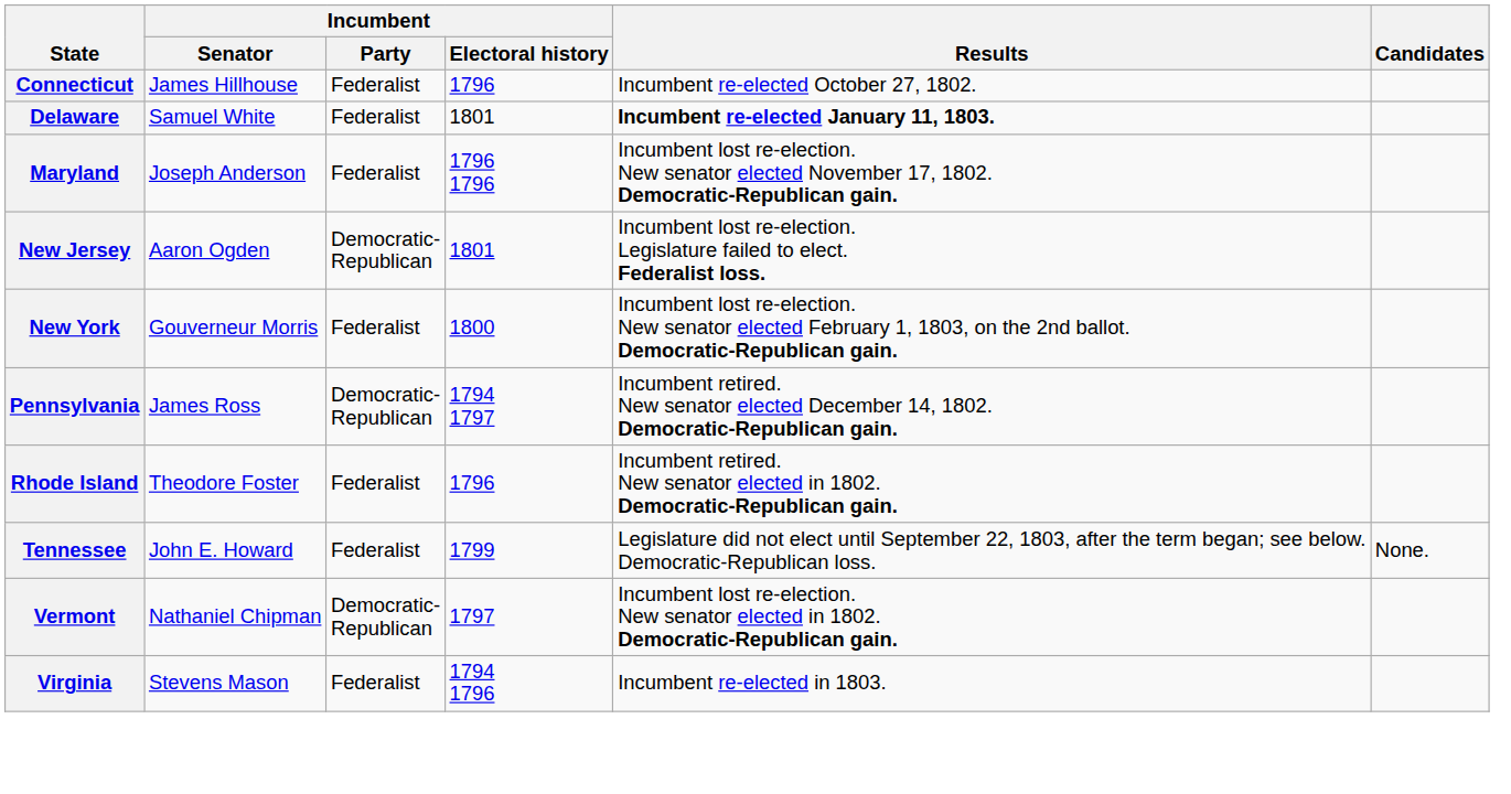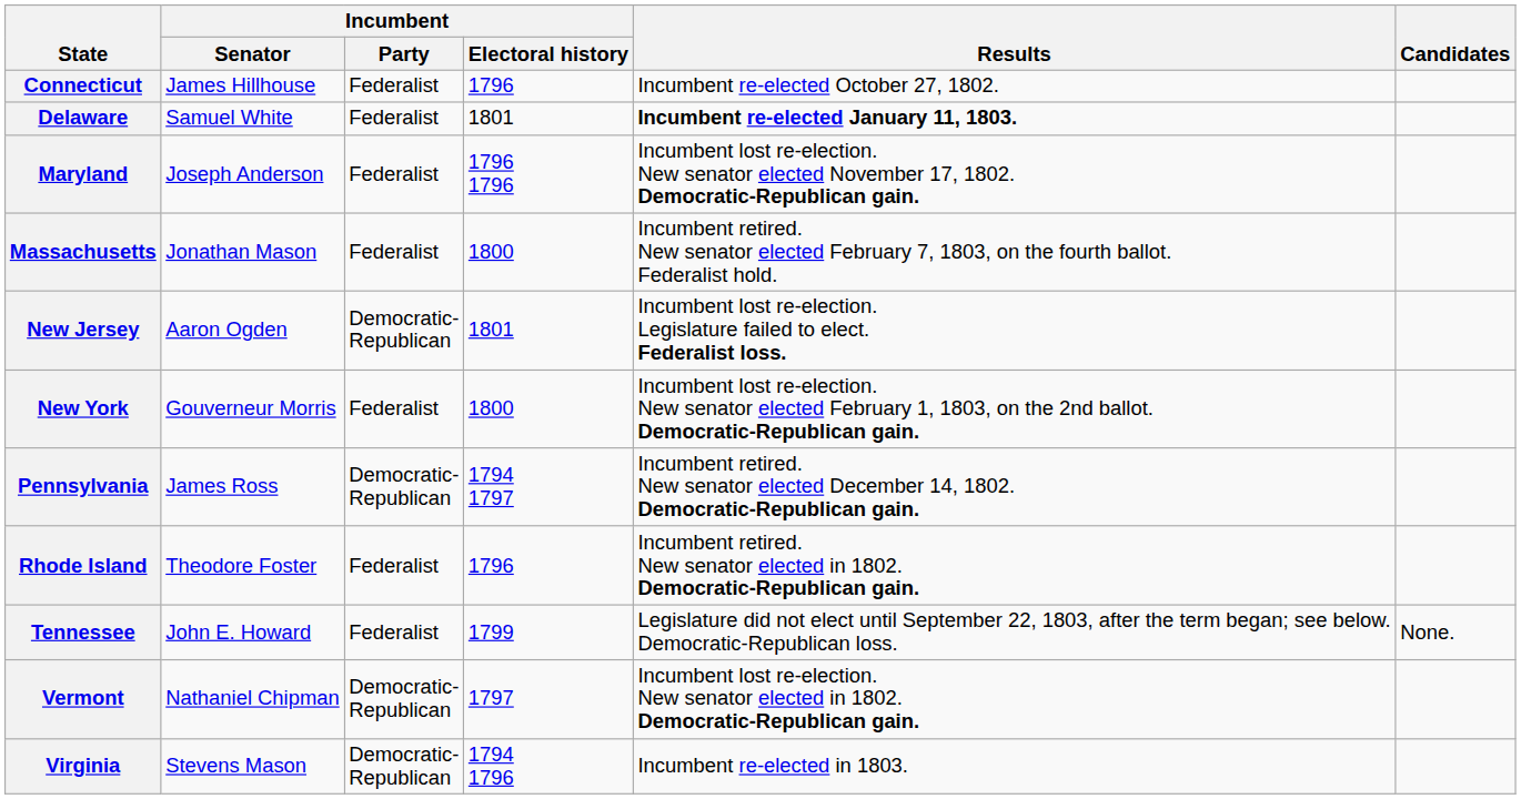 <table class=wikitable>
 <tr valign=bottom>
 <th rowspan=2>State</th>
 <th colspan=3>Incumbent</th>
 <th rowspan=2>Results</th>
 <th rowspan=2>Candidates</th>
 </tr>
 <tr>
 <th>Senator</th>
 <th>Party</th>
 <th>Electoral history</th>
 </tr>
 <tr>
 <th><a href='#'>Connecticut</a></th>
 <td><a href='#'>James Hillhouse</a></td>
 <td>Federalist</td>
 <td><a href='#'>1796</a></td>
 <td>Incumbent <a href='#'>re-elected</a> October 27, 1802.</td>
 <td nowrap></td>
 </tr>
 <tr>
 <th><a href='#'>Delaware</a></th>
 <td><a href='#'>Samuel White</a></td>
 <td>Federalist</td>
 <td>1801 </td>
 <td><strong>Incumbent <a href='#'>re-elected</a> January 11, 1803.</strong></td>
 <td nowrap></td>
 </tr>
 <tr>
 <th><a href='#'>Maryland</a></th>
 <td><a href='#'>Joseph Anderson</a></td>
 <td>Federalist</td>
 <td><a href='#'>1796 </a><br><a href='#'>1796</a></td>
 <td>Incumbent lost re-election.<br>New senator <a href='#'>elected</a> November 17, 1802.<br><strong>Democratic-Republican gain.</strong></td>
+<td nowrap></td>
+</tr>
+<tr>
+<th><a href='#'>Massachusetts</a></th>
+<td><a href='#'>Jonathan Mason</a></td>
+<td>Federalist</td>
+<td><a href='#'>1800 </a></td>
+<td>Incumbent retired.<br>New senator <a href='#'>elected</a> February 7, 1803, on the fourth ballot.<br>Federalist hold.</td>
 <td nowrap></td>
 </tr>
 <tr>
 <th><a href='#'>New Jersey</a></th>
 <td><a href='#'>Aaron Ogden</a></td>
 <td>Democratic-<br>Republican</td>
 <td><a href='#'>1801 </a></td>
 <td>Incumbent lost re-election.<br>Legislature failed to elect.<br><strong>Federalist loss.</strong></td>
 <td nowrap></td>
 </tr>
 <tr>
 <th><a href='#'>New York</a></th>
 <td><a href='#'>Gouverneur Morris</a></td>
 <td>Federalist</td>
 <td><a href='#'>1800 </a></td>
 <td>Incumbent lost re-election.<br>New senator <a href='#'>elected</a> February 1, 1803, on the 2nd ballot.<br><strong>Democratic-Republican gain.</strong></td>
 <td nowrap></td>
 </tr>
 <tr>
 <th><a href='#'>Pennsylvania</a></th>
 <td><a href='#'>James Ross</a></td>
 <td>Democratic-<br>Republican</td>
 <td><a href='#'>1794 </a><br><a href='#'>1797</a></td>
 <td>Incumbent retired.<br>New senator <a href='#'>elected</a> December 14, 1802.<br><strong>Democratic-Republican gain.</strong></td>
 <td nowrap></td>
 </tr>
 <tr>
 <th><a href='#'>Rhode Island</a></th>
 <td><a href='#'>Theodore Foster</a></td>
 <td>Federalist</td>
 <td><a href='#'>1796</a></td>
 <td>Incumbent retired.<br>New senator <a href='#'>elected</a> in 1802.<br><strong>Democratic-Republican gain.</strong></td>
 <td nowrap></td>
 </tr>
 <tr>
 <th><a href='#'>Tennessee</a></th>
 <td><a href='#'>John E. Howard</a></td>
 <td>Federalist</td>
 <td><a href='#'>1799 </a></td>
 <td>Legislature did not elect until September 22, 1803, after the term began; see below.<br>Democratic-Republican loss.</td>
 <td nowrap>None.</td>
 </tr>
 <tr>
 <th><a href='#'>Vermont</a></th>
 <td><a href='#'>Nathaniel Chipman</a></td>
 <td>Democratic-<br>Republican</td>
 <td><a href='#'>1797 </a></td>
 <td>Incumbent lost re-election.<br>New senator <a href='#'>elected</a> in 1802.<br><strong>Democratic-Republican gain.</strong></td>
 <td nowrap></td>
 </tr>
 <tr>
 <th><a href='#'>Virginia</a></th>
 <td><a href='#'>Stevens Mason</a></td>
-<td>Federalist</td>
+<td>Democratic-<br>Republican</td>
 <td><a href='#'>1794 </a><br><a href='#'>1796</a></td>
 <td>Incumbent <a href='#'>re-elected</a> in 1803.</td>
 <td nowrap></td>
 </tr>
 </table>
